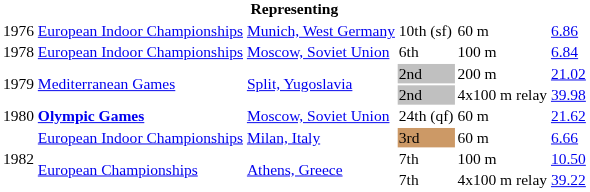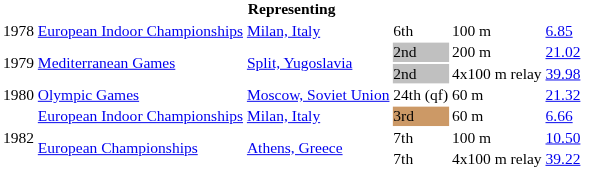 <table>
 <tr>
 <th colspan="6">Representing </th>
 </tr>
 <tr>
-<td>1976</td>
-<td><a href='#'>European Indoor Championships</a></td>
-<td><a href='#'>Munich, West Germany</a></td>
-<td>10th (sf)</td>
-<td>60 m</td>
-<td><a href='#'>6.86</a></td>
-</tr>
-<tr>
 <td>1978</td>
 <td><a href='#'>European Indoor Championships</a></td>
-<td><a href='#'>Moscow, Soviet Union</a></td>
+<td><a href='#'>Milan, Italy</a></td>
 <td>6th</td>
 <td>100 m</td>
-<td><a href='#'>6.84</a></td>
+<td><a href='#'>6.85</a></td>
 </tr>
 <tr>
 <td rowspan=2>1979</td>
 <td rowspan=2><a href='#'>Mediterranean Games</a></td>
 <td rowspan=2><a href='#'>Split, Yugoslavia</a></td>
 <td bgcolor=silver>2nd</td>
 <td>200 m</td>
 <td><a href='#'>21.02</a></td>
 </tr>
 <tr>
 <td bgcolor=silver>2nd</td>
 <td>4x100 m relay</td>
 <td><a href='#'>39.98</a></td>
 </tr>
 <tr>
 <td>1980</td>
-<td><strong><a href='#'>Olympic Games</a></strong></td>
+<td><a href='#'>Olympic Games</a></td>
 <td><a href='#'>Moscow, Soviet Union</a></td>
 <td>24th (qf)</td>
 <td>60 m</td>
-<td><a href='#'>21.62</a></td>
+<td><a href='#'>21.32</a></td>
 </tr>
 <tr>
 <td rowspan=3>1982</td>
 <td><a href='#'>European Indoor Championships</a></td>
 <td><a href='#'>Milan, Italy</a></td>
 <td bgcolor=cc9966>3rd</td>
 <td>60 m</td>
 <td><a href='#'>6.66</a></td>
 </tr>
 <tr>
 <td rowspan=2><a href='#'>European Championships</a></td>
 <td rowspan=2><a href='#'>Athens, Greece</a></td>
 <td>7th</td>
 <td>100 m</td>
 <td><a href='#'>10.50</a></td>
 </tr>
 <tr>
 <td>7th</td>
 <td>4x100 m relay</td>
 <td><a href='#'>39.22</a></td>
 </tr>
 </table>
